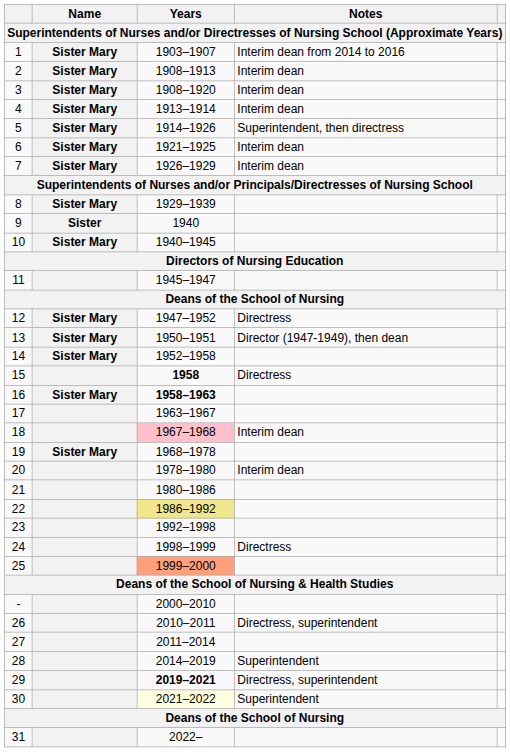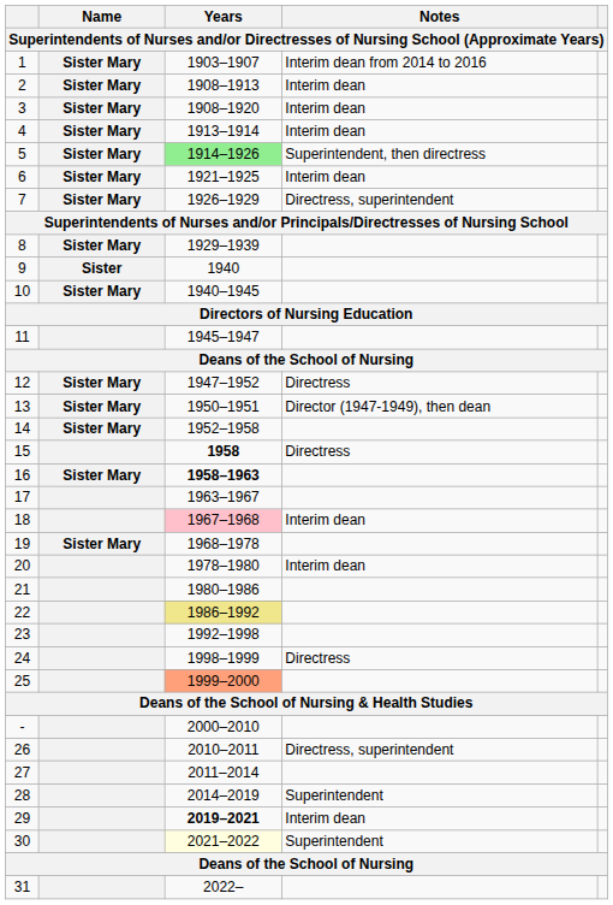 <table class="wikitable sortable plainrowheaders">
 <tr>
 <th scope="col"></th>
 <th scope="col">Name</th>
 <th scope="col">Years</th>
 <th scope="col" class="unsortable">Notes</th>
 <th scope="col" class="unsortable"></th>
 </tr>
 <tr>
 <th colspan="5" align="center">Superintendents of Nurses and/or Directresses of Nursing School (Approximate Years)</th>
 </tr>
 <tr>
 <td align="center">1</td>
 <th scope="row">Sister Mary  </th>
 <td align="center">1903–1907</td>
 <td>Interim dean from 2014 to 2016</td>
 <td align="center"></td>
 </tr>
 <tr>
 <td align="center">2</td>
 <th scope="row">Sister Mary  </th>
 <td align="center">1908–1913</td>
 <td>Interim dean</td>
 <td align="center"></td>
 </tr>
 <tr>
 <td align="center">3</td>
 <th scope="row">Sister Mary  </th>
 <td align="center">1908–1920</td>
 <td>Interim dean</td>
 <td align="center"></td>
 </tr>
 <tr>
 <td align="center">4</td>
 <th scope="row">Sister Mary  </th>
 <td align="center">1913–1914</td>
 <td>Interim dean</td>
 <td align="center"></td>
 </tr>
 <tr>
 <td align="center">5</td>
 <th scope="row">Sister Mary  </th>
-<td align="center">1914–1926</td>
+<td align="center" style="background: lightgreen;">1914–1926</td>
 <td>Superintendent, then directress</td>
 <td align="center"></td>
 </tr>
 <tr>
 <td align="center">6</td>
 <th scope="row">Sister Mary  </th>
 <td align="center">1921–1925</td>
 <td>Interim dean</td>
 <td align="center"></td>
 </tr>
 <tr>
 <td align="center">7</td>
 <th scope="row">Sister Mary  </th>
 <td align="center">1926–1929</td>
-<td>Interim dean</td>
+<td>Directress, superintendent</td>
 <td align="center"></td>
 </tr>
 <tr>
 <th colspan="5">Superintendents of Nurses and/or Principals/Directresses of Nursing School</th>
 </tr>
 <tr>
 <td align="center">8</td>
 <th scope="row">Sister Mary  </th>
 <td align="center">1929–1939</td>
 <td></td>
 <td align="center"></td>
 </tr>
 <tr>
 <td align="center">9</td>
 <th scope="row">Sister  </th>
 <td align="center">1940</td>
 <td></td>
 <td align="center"></td>
 </tr>
 <tr>
 <td align="center">10</td>
 <th scope="row">Sister Mary  </th>
 <td align="center">1940–1945</td>
 <td></td>
 <td align="center"></td>
 </tr>
 <tr>
 <th colspan="5">Directors of Nursing Education</th>
 </tr>
 <tr>
 <td align="center">11</td>
 <th scope="row"></th>
 <td align="center">1945–1947</td>
 <td></td>
 <td align="center"></td>
 </tr>
 <tr>
 <th colspan="5">Deans of the School of Nursing</th>
 </tr>
 <tr>
 <td align="center">12</td>
 <th scope="row">Sister Mary  </th>
 <td align="center">1947–1952</td>
 <td>Directress</td>
 <td align="center"></td>
 </tr>
 <tr>
 <td align="center">13</td>
 <th scope="row">Sister Mary  </th>
 <td align="center">1950–1951</td>
 <td>Director (1947-1949), then dean</td>
 <td align="center"></td>
 </tr>
 <tr>
 <td align="center">14</td>
 <th scope="row">Sister Mary  </th>
 <td align="center">1952–1958</td>
 <td></td>
 <td align="center"></td>
 </tr>
 <tr>
 <td align="center">15</td>
 <th scope="row"></th>
 <td align="center"><strong>1958</strong></td>
 <td>Directress</td>
 <td align="center"></td>
 </tr>
 <tr>
 <td align="center">16</td>
 <th scope="row">Sister Mary  </th>
 <td align="center"><strong>1958–1963</strong></td>
 <td></td>
 <td align="center"></td>
 </tr>
 <tr>
 <td align="center">17</td>
 <th scope="row"></th>
 <td align="center">1963–1967</td>
 <td></td>
 <td align="center"></td>
 </tr>
 <tr>
 <td align="center">18</td>
 <th scope="row"></th>
 <td align="center" style="background: pink;">1967–1968</td>
 <td>Interim dean</td>
 <td align="center"></td>
 </tr>
 <tr>
 <td align="center">19</td>
 <th scope="row">Sister Mary  </th>
 <td align="center">1968–1978</td>
 <td></td>
 <td align="center"></td>
 </tr>
 <tr>
 <td align="center">20</td>
 <th scope="row"></th>
 <td align="center">1978–1980</td>
 <td>Interim dean</td>
 <td align="center"></td>
 </tr>
 <tr>
 <td align="center">21</td>
 <th scope="row"></th>
 <td align="center">1980–1986</td>
 <td></td>
 <td align="center"></td>
 </tr>
 <tr>
 <td align="center">22</td>
 <th scope="row"></th>
 <td align="center" style="background: khaki;">1986–1992</td>
 <td></td>
 <td align="center"></td>
 </tr>
 <tr>
 <td align="center">23</td>
 <th scope="row"></th>
 <td align="center">1992–1998</td>
 <td></td>
 <td align="center"></td>
 </tr>
 <tr>
 <td align="center">24</td>
 <th scope="row"></th>
 <td align="center">1998–1999</td>
 <td>Directress</td>
 <td align="center"></td>
 </tr>
 <tr>
 <td align="center">25</td>
 <th scope="row"></th>
 <td align="center" style="background: lightsalmon;">1999–2000</td>
 <td></td>
 <td align="center"></td>
 </tr>
 <tr>
 <th colspan="5">Deans of the School of Nursing & Health Studies</th>
 </tr>
 <tr>
 <td align="center">-</td>
 <th scope="row"></th>
 <td align="center">2000–2010</td>
 <td></td>
 <td align="center"></td>
 </tr>
 <tr>
 <td align="center">26</td>
 <th scope="row"></th>
 <td align="center">2010–2011</td>
 <td>Directress, superintendent</td>
 <td align="center"></td>
 </tr>
 <tr>
 <td align="center">27</td>
 <th scope="row"></th>
 <td align="center">2011–2014</td>
 <td></td>
 <td align="center"></td>
 </tr>
 <tr>
 <td align="center">28</td>
 <th scope="row"></th>
 <td align="center">2014–2019</td>
 <td>Superintendent</td>
 <td align="center"></td>
 </tr>
 <tr>
 <td align="center">29</td>
 <th scope="row"></th>
 <td align="center"><strong>2019–2021</strong></td>
-<td>Directress, superintendent</td>
+<td>Interim dean</td>
 <td align="center"></td>
 </tr>
 <tr>
 <td align="center">30</td>
 <th scope="row"></th>
 <td align="center" style="background: lightyellow;">2021–2022</td>
 <td>Superintendent</td>
 <td align="center"></td>
 </tr>
 <tr>
 <th colspan="5">Deans of the School of Nursing</th>
 </tr>
 <tr>
 <td align="center">31</td>
 <th scope="row"></th>
 <td align="center">2022–</td>
 <td></td>
 <td align="center"></td>
 </tr>
 </table>
